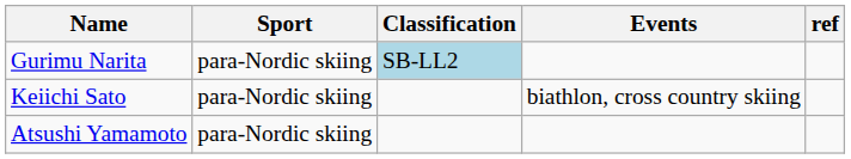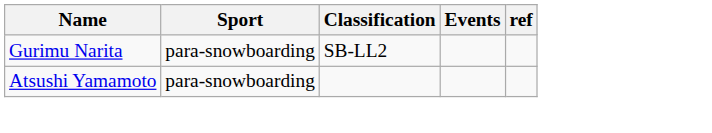 <table class="wikitable">
 <tr>
 <th>Name</th>
 <th>Sport</th>
 <th>Classification</th>
 <th>Events</th>
 <th>ref</th>
 </tr>
 <tr>
 <td><a href='#'>Gurimu Narita</a></td>
-<td>para-Nordic skiing</td>
-<td style="background: lightblue;">SB-LL2</td>
+<td>para-snowboarding</td>
+<td>SB-LL2</td>
 <td></td>
 <td></td>
 </tr>
 <tr>
-<td><a href='#'>Keiichi Sato</a></td>
-<td>para-Nordic skiing</td>
-<td></td>
-<td>biathlon, cross country skiing</td>
-<td></td>
-</tr>
-<tr>
 <td><a href='#'>Atsushi Yamamoto</a></td>
-<td>para-Nordic skiing</td>
+<td>para-snowboarding</td>
 <td></td>
 <td></td>
 <td></td>
 </tr>
 </table>
